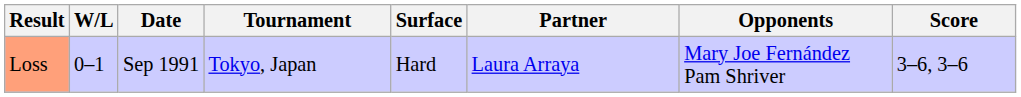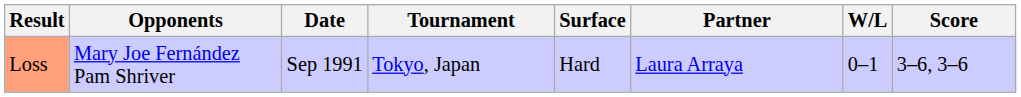 <table class="sortable wikitable">
 <tr>
 <th style="width:40px">Result</th>
-<th style="width:30px" class="unsortable">W/L</th>
+<th style="width:160px">Opponents</th>
 <th style="width:60px">Date</th>
 <th style="width:140px">Tournament</th>
 <th style="width:50px">Surface</th>
 <th style="width:160px">Partner</th>
-<th style="width:160px">Opponents</th>
+<th style="width:30px" class="unsortable">W/L</th>
 <th style="width:90px" class="unsortable">Score</th>
 </tr>
 <tr style="background:#ccccff;">
 <td style="background:#ffa07a;">Loss</td>
-<td>0–1</td>
+<td> <a href='#'>Mary Joe Fernández</a> <br>  Pam Shriver</td>
 <td>Sep 1991</td>
 <td><a href='#'>Tokyo</a>, Japan</td>
 <td>Hard</td>
 <td> <a href='#'>Laura Arraya</a></td>
-<td> <a href='#'>Mary Joe Fernández</a> <br>  Pam Shriver</td>
+<td>0–1</td>
 <td>3–6, 3–6</td>
 </tr>
 </table>
